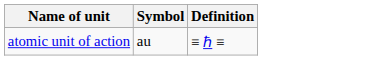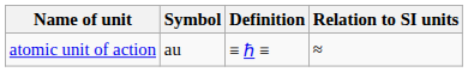 <table class="wikitable">
 <tr>
 <th>Name of unit</th>
 <th>Symbol</th>
 <th>Definition</th>
+<th>Relation to SI units</th>
 </tr>
 <tr>
 <td><a href='#'>atomic unit of action</a></td>
 <td>au</td>
 <td>≡ <a href='#'>ℏ</a> ≡ </td>
+<td>≈ </td>
 </tr>
 </table>
